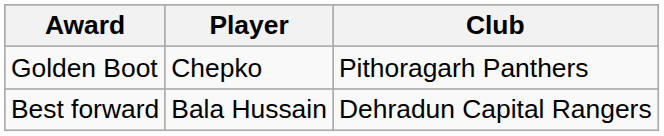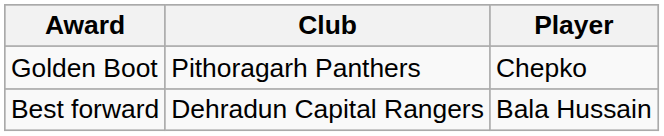 <table class="wikitable">
 <tr style="background:#cccccc;">
 <th>Award</th>
+<th>Club</th>
 <th>Player</th>
-<th>Club</th>
 </tr>
 <tr>
 <td>Golden Boot</td>
+<td>Pithoragarh Panthers</td>
 <td> Chepko</td>
-<td>Pithoragarh Panthers</td>
 </tr>
 <tr>
 <td>Best forward</td>
+<td>Dehradun Capital Rangers</td>
 <td> Bala Hussain</td>
-<td>Dehradun Capital Rangers</td>
 </tr>
 </table>
